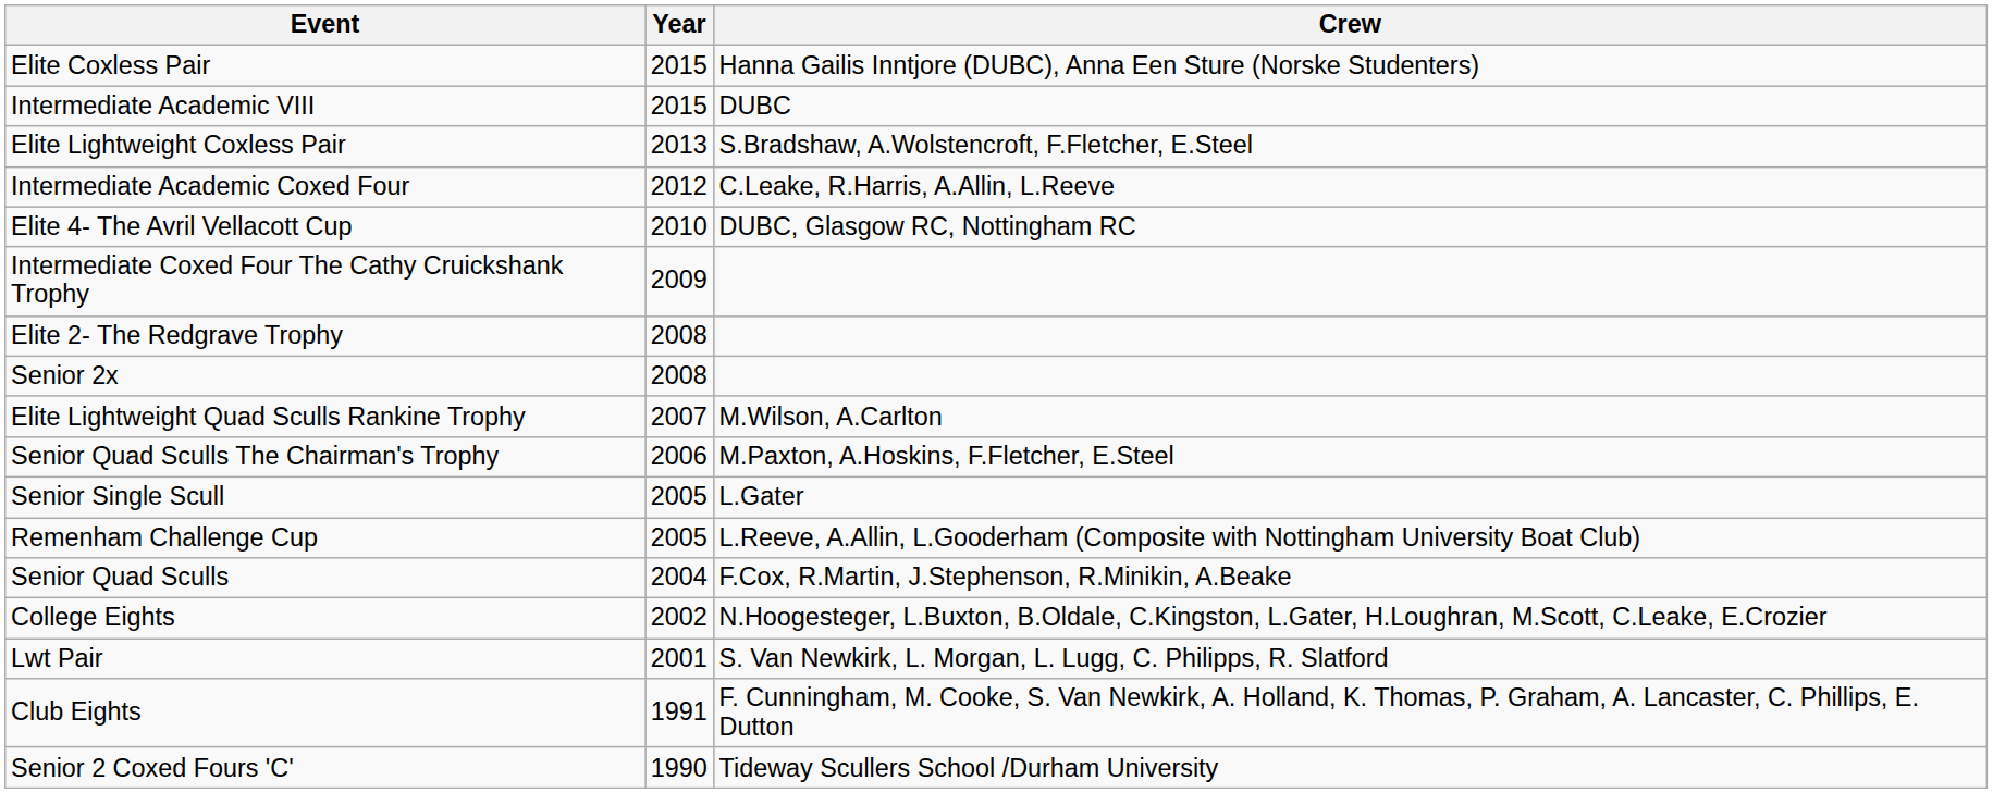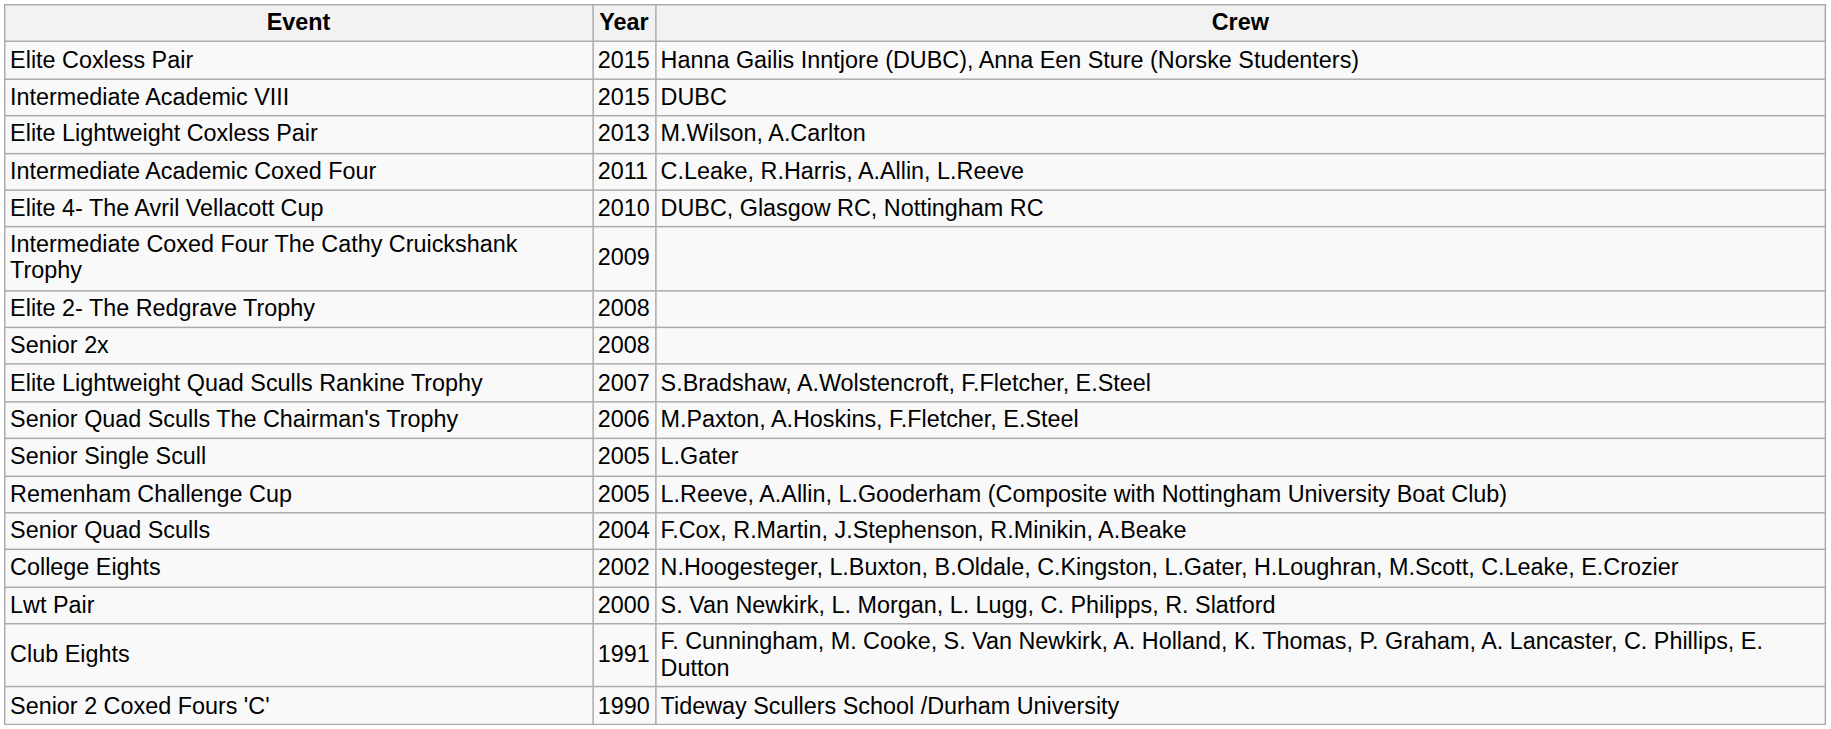 <table class="wikitable">
 <tr>
 <th>Event</th>
 <th>Year</th>
 <th>Crew</th>
 </tr>
 <tr>
 <td>Elite Coxless Pair</td>
 <td>2015</td>
 <td>Hanna Gailis Inntjore (DUBC), Anna Een Sture (Norske Studenters)</td>
 </tr>
 <tr>
 <td>Intermediate Academic VIII</td>
 <td>2015</td>
 <td>DUBC</td>
 </tr>
 <tr>
 <td>Elite Lightweight Coxless Pair</td>
 <td>2013</td>
-<td>S.Bradshaw, A.Wolstencroft, F.Fletcher, E.Steel</td>
+<td>M.Wilson, A.Carlton</td>
 </tr>
 <tr>
 <td>Intermediate Academic Coxed Four</td>
-<td>2012</td>
+<td>2011</td>
 <td>C.Leake, R.Harris, A.Allin, L.Reeve</td>
 </tr>
 <tr>
 <td>Elite 4- The Avril Vellacott Cup</td>
 <td>2010</td>
 <td>DUBC, Glasgow RC, Nottingham RC</td>
 </tr>
 <tr>
 <td>Intermediate Coxed Four The Cathy Cruickshank Trophy</td>
 <td>2009</td>
 <td></td>
 </tr>
 <tr>
 <td>Elite 2- The Redgrave Trophy</td>
 <td>2008</td>
 <td></td>
 </tr>
 <tr>
 <td>Senior 2x</td>
 <td>2008</td>
 <td></td>
 </tr>
 <tr>
 <td>Elite Lightweight Quad Sculls Rankine Trophy</td>
 <td>2007</td>
-<td>M.Wilson, A.Carlton</td>
+<td>S.Bradshaw, A.Wolstencroft, F.Fletcher, E.Steel</td>
 </tr>
 <tr>
 <td>Senior Quad Sculls The Chairman's Trophy</td>
 <td>2006</td>
 <td>M.Paxton, A.Hoskins, F.Fletcher, E.Steel</td>
 </tr>
 <tr>
 <td>Senior Single Scull</td>
 <td>2005</td>
 <td>L.Gater</td>
 </tr>
 <tr>
 <td>Remenham Challenge Cup</td>
 <td>2005</td>
 <td>L.Reeve, A.Allin, L.Gooderham (Composite with Nottingham University Boat Club)</td>
 </tr>
 <tr>
 <td>Senior Quad Sculls</td>
 <td>2004</td>
 <td>F.Cox, R.Martin, J.Stephenson, R.Minikin, A.Beake</td>
 </tr>
 <tr>
 <td>College Eights</td>
 <td>2002</td>
 <td>N.Hoogesteger, L.Buxton, B.Oldale, C.Kingston, L.Gater, H.Loughran, M.Scott, C.Leake, E.Crozier</td>
 </tr>
 <tr>
 <td>Lwt Pair</td>
-<td>2001</td>
+<td>2000</td>
 <td>S. Van Newkirk, L. Morgan, L. Lugg, C. Philipps, R. Slatford</td>
 </tr>
 <tr>
 <td>Club Eights</td>
 <td>1991</td>
 <td>F. Cunningham, M. Cooke, S. Van Newkirk, A. Holland, K. Thomas, P. Graham, A. Lancaster, C. Phillips, E. Dutton</td>
 </tr>
 <tr>
 <td>Senior 2 Coxed Fours 'C'</td>
 <td>1990</td>
 <td>Tideway Scullers School /Durham University</td>
 </tr>
 </table>
